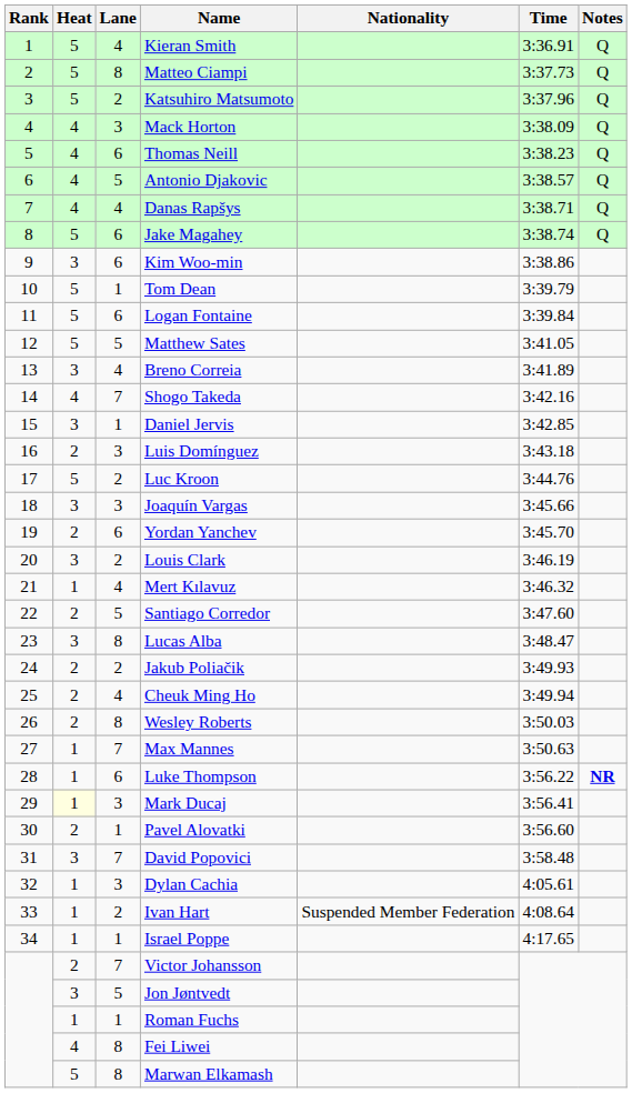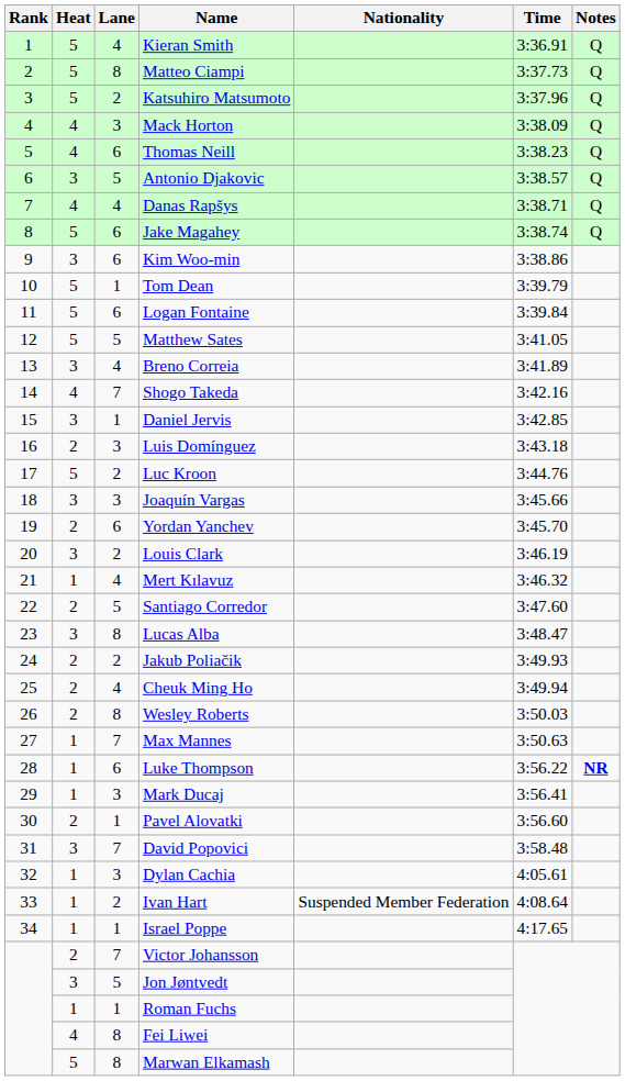 <table class="wikitable sortable" style="text-align:center">
 <tr>
 <th>Rank</th>
 <th>Heat</th>
 <th>Lane</th>
 <th>Name</th>
 <th>Nationality</th>
 <th>Time</th>
 <th>Notes</th>
 </tr>
 <tr bgcolor=ccffcc>
 <td>1</td>
 <td>5</td>
 <td>4</td>
 <td align=left><a href='#'>Kieran Smith</a></td>
 <td align=left></td>
 <td>3:36.91</td>
 <td>Q</td>
 </tr>
 <tr bgcolor=ccffcc>
 <td>2</td>
 <td>5</td>
 <td>8</td>
 <td align=left><a href='#'>Matteo Ciampi</a></td>
 <td align=left></td>
 <td>3:37.73</td>
 <td>Q</td>
 </tr>
 <tr bgcolor=ccffcc>
 <td>3</td>
 <td>5</td>
 <td>2</td>
 <td align=left><a href='#'>Katsuhiro Matsumoto</a></td>
 <td align=left></td>
 <td>3:37.96</td>
 <td>Q</td>
 </tr>
 <tr bgcolor=ccffcc>
 <td>4</td>
 <td>4</td>
 <td>3</td>
 <td align=left><a href='#'>Mack Horton</a></td>
 <td align=left></td>
 <td>3:38.09</td>
 <td>Q</td>
 </tr>
 <tr bgcolor=ccffcc>
 <td>5</td>
 <td>4</td>
 <td>6</td>
 <td align=left><a href='#'>Thomas Neill</a></td>
 <td align=left></td>
 <td>3:38.23</td>
 <td>Q</td>
 </tr>
 <tr bgcolor=ccffcc>
 <td>6</td>
-<td>4</td>
+<td>3</td>
 <td>5</td>
 <td align=left><a href='#'>Antonio Djakovic</a></td>
 <td align=left></td>
 <td>3:38.57</td>
 <td>Q</td>
 </tr>
 <tr bgcolor=ccffcc>
 <td>7</td>
 <td>4</td>
 <td>4</td>
 <td align=left><a href='#'>Danas Rapšys</a></td>
 <td align=left></td>
 <td>3:38.71</td>
 <td>Q</td>
 </tr>
 <tr bgcolor=ccffcc>
 <td>8</td>
 <td>5</td>
 <td>6</td>
 <td align=left><a href='#'>Jake Magahey</a></td>
 <td align=left></td>
 <td>3:38.74</td>
 <td>Q</td>
 </tr>
 <tr>
 <td>9</td>
 <td>3</td>
 <td>6</td>
 <td align=left><a href='#'>Kim Woo-min</a></td>
 <td align=left></td>
 <td>3:38.86</td>
 <td></td>
 </tr>
 <tr>
 <td>10</td>
 <td>5</td>
 <td>1</td>
 <td align=left><a href='#'>Tom Dean</a></td>
 <td align=left></td>
 <td>3:39.79</td>
 <td></td>
 </tr>
 <tr>
 <td>11</td>
 <td>5</td>
 <td>6</td>
 <td align=left><a href='#'>Logan Fontaine</a></td>
 <td align=left></td>
 <td>3:39.84</td>
 <td></td>
 </tr>
 <tr>
 <td>12</td>
 <td>5</td>
 <td>5</td>
 <td align=left><a href='#'>Matthew Sates</a></td>
 <td align=left></td>
 <td>3:41.05</td>
 <td></td>
 </tr>
 <tr>
 <td>13</td>
 <td>3</td>
 <td>4</td>
 <td align=left><a href='#'>Breno Correia</a></td>
 <td align=left></td>
 <td>3:41.89</td>
 <td></td>
 </tr>
 <tr>
 <td>14</td>
 <td>4</td>
 <td>7</td>
 <td align=left><a href='#'>Shogo Takeda</a></td>
 <td align=left></td>
 <td>3:42.16</td>
 <td></td>
 </tr>
 <tr>
 <td>15</td>
 <td>3</td>
 <td>1</td>
 <td align=left><a href='#'>Daniel Jervis</a></td>
 <td align=left></td>
 <td>3:42.85</td>
 <td></td>
 </tr>
 <tr>
 <td>16</td>
 <td>2</td>
 <td>3</td>
 <td align=left><a href='#'>Luis Domínguez</a></td>
 <td align=left></td>
 <td>3:43.18</td>
 <td></td>
 </tr>
 <tr>
 <td>17</td>
 <td>5</td>
 <td>2</td>
 <td align=left><a href='#'>Luc Kroon</a></td>
 <td align=left></td>
 <td>3:44.76</td>
 <td></td>
 </tr>
 <tr>
 <td>18</td>
 <td>3</td>
 <td>3</td>
 <td align=left><a href='#'>Joaquín Vargas</a></td>
 <td align=left></td>
 <td>3:45.66</td>
 <td></td>
 </tr>
 <tr>
 <td>19</td>
 <td>2</td>
 <td>6</td>
 <td align=left><a href='#'>Yordan Yanchev</a></td>
 <td align=left></td>
 <td>3:45.70</td>
 <td></td>
 </tr>
 <tr>
 <td>20</td>
 <td>3</td>
 <td>2</td>
 <td align=left><a href='#'>Louis Clark</a></td>
 <td align=left></td>
 <td>3:46.19</td>
 <td></td>
 </tr>
 <tr>
 <td>21</td>
 <td>1</td>
 <td>4</td>
 <td align=left><a href='#'>Mert Kılavuz</a></td>
 <td align=left></td>
 <td>3:46.32</td>
 <td></td>
 </tr>
 <tr>
 <td>22</td>
 <td>2</td>
 <td>5</td>
 <td align=left><a href='#'>Santiago Corredor</a></td>
 <td align=left></td>
 <td>3:47.60</td>
 <td></td>
 </tr>
 <tr>
 <td>23</td>
 <td>3</td>
 <td>8</td>
 <td align=left><a href='#'>Lucas Alba</a></td>
 <td align=left></td>
 <td>3:48.47</td>
 <td></td>
 </tr>
 <tr>
 <td>24</td>
 <td>2</td>
 <td>2</td>
 <td align=left><a href='#'>Jakub Poliačik</a></td>
 <td align=left></td>
 <td>3:49.93</td>
 <td></td>
 </tr>
 <tr>
 <td>25</td>
 <td>2</td>
 <td>4</td>
 <td align=left><a href='#'>Cheuk Ming Ho</a></td>
 <td align=left></td>
 <td>3:49.94</td>
 <td></td>
 </tr>
 <tr>
 <td>26</td>
 <td>2</td>
 <td>8</td>
 <td align=left><a href='#'>Wesley Roberts</a></td>
 <td align=left></td>
 <td>3:50.03</td>
 <td></td>
 </tr>
 <tr>
 <td>27</td>
 <td>1</td>
 <td>7</td>
 <td align=left><a href='#'>Max Mannes</a></td>
 <td align=left></td>
 <td>3:50.63</td>
 <td></td>
 </tr>
 <tr>
 <td>28</td>
 <td>1</td>
 <td>6</td>
 <td align=left><a href='#'>Luke Thompson</a></td>
 <td align=left></td>
 <td>3:56.22</td>
 <td><strong><a href='#'>NR</a></strong></td>
 </tr>
 <tr>
 <td>29</td>
-<td style="background: lightyellow;">1</td>
+<td>1</td>
 <td>3</td>
 <td align=left><a href='#'>Mark Ducaj</a></td>
 <td align=left></td>
 <td>3:56.41</td>
 <td></td>
 </tr>
 <tr>
 <td>30</td>
 <td>2</td>
 <td>1</td>
 <td align=left><a href='#'>Pavel Alovatki</a></td>
 <td align=left></td>
 <td>3:56.60</td>
 <td></td>
 </tr>
 <tr>
 <td>31</td>
 <td>3</td>
 <td>7</td>
 <td align=left><a href='#'>David Popovici</a></td>
 <td align=left></td>
 <td>3:58.48</td>
 <td></td>
 </tr>
 <tr>
 <td>32</td>
 <td>1</td>
 <td>3</td>
 <td align=left><a href='#'>Dylan Cachia</a></td>
 <td align=left></td>
 <td>4:05.61</td>
 <td></td>
 </tr>
 <tr>
 <td>33</td>
 <td>1</td>
 <td>2</td>
 <td align=left><a href='#'>Ivan Hart</a></td>
 <td align=left> Suspended Member Federation</td>
 <td>4:08.64</td>
 <td></td>
 </tr>
 <tr>
 <td>34</td>
 <td>1</td>
 <td>1</td>
 <td align=left><a href='#'>Israel Poppe</a></td>
 <td align=left></td>
 <td>4:17.65</td>
 <td></td>
 </tr>
 <tr>
 <td rowspan=5></td>
 <td>2</td>
 <td>7</td>
 <td align=left><a href='#'>Victor Johansson</a></td>
 <td align=left></td>
 <td colspan=2 rowspan=5></td>
 </tr>
 <tr>
 <td>3</td>
 <td>5</td>
 <td align=left><a href='#'>Jon Jøntvedt</a></td>
 <td align=left></td>
 </tr>
 <tr>
 <td>1</td>
 <td>1</td>
 <td align=left><a href='#'>Roman Fuchs</a></td>
 <td align=left></td>
 </tr>
 <tr>
 <td>4</td>
 <td>8</td>
 <td align=left><a href='#'>Fei Liwei</a></td>
 <td align=left></td>
 </tr>
 <tr>
 <td>5</td>
 <td>8</td>
 <td align=left><a href='#'>Marwan Elkamash</a></td>
 <td align=left></td>
 </tr>
 </table>
